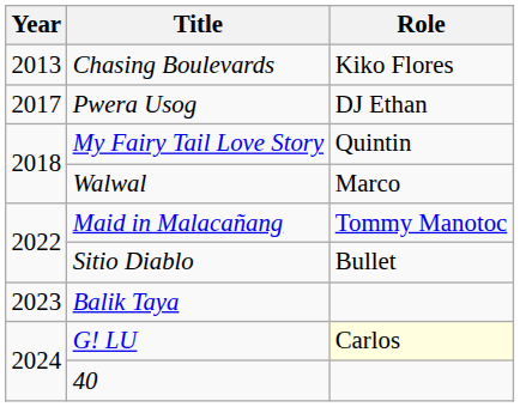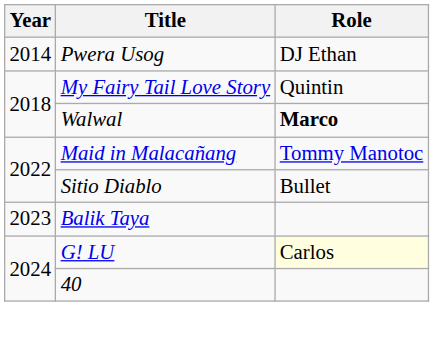 <table class="wikitable sortable">
 <tr>
 <th>Year</th>
 <th>Title</th>
 <th>Role</th>
 </tr>
 <tr>
-<td>2013</td>
-<td><em>Chasing Boulevards</em></td>
-<td>Kiko Flores</td>
-</tr>
-<tr>
-<td>2017</td>
+<td>2014</td>
 <td><em>Pwera Usog</em></td>
 <td>DJ Ethan</td>
 </tr>
 <tr>
 <td rowspan="2">2018</td>
 <td><em><a href='#'>My Fairy Tail Love Story</a></em></td>
 <td>Quintin</td>
 </tr>
 <tr>
 <td><em>Walwal</em></td>
-<td>Marco</td>
+<td><strong>Marco</strong></td>
 </tr>
 <tr>
 <td rowspan="2">2022</td>
 <td><em><a href='#'>Maid in Malacañang</a></em></td>
 <td><a href='#'>Tommy Manotoc</a></td>
 </tr>
 <tr>
 <td><em>Sitio Diablo</em></td>
 <td>Bullet</td>
 </tr>
 <tr>
 <td>2023</td>
 <td><em><a href='#'>Balik Taya</a></em></td>
 <td></td>
 </tr>
 <tr>
 <td rowspan="2">2024</td>
 <td><em><a href='#'>G! LU</a></em></td>
 <td style="background: lightyellow;">Carlos</td>
 </tr>
 <tr>
 <td><em>40</em></td>
 <td></td>
 </tr>
 </table>
